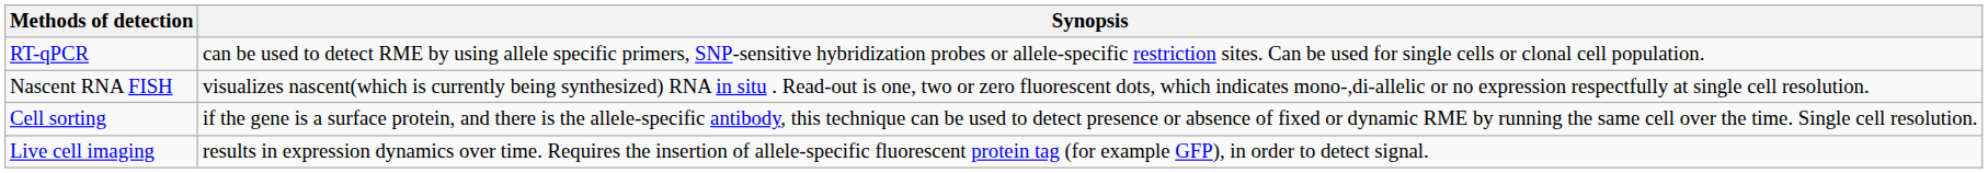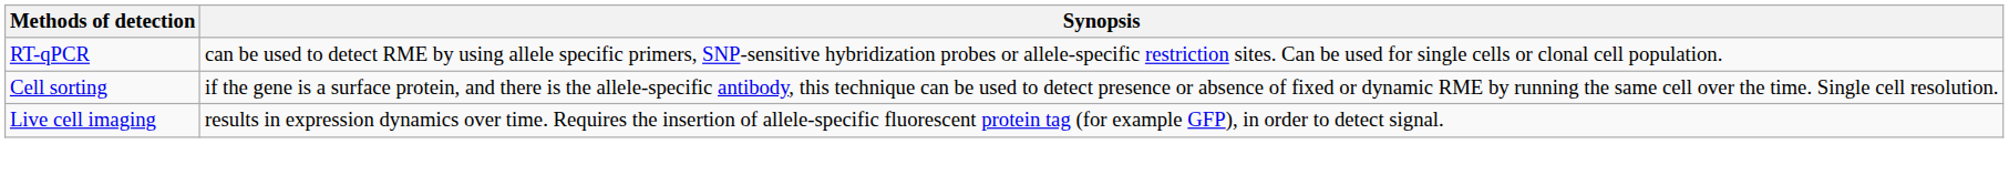 <table class="wikitable">
 <tr>
 <th>Methods of detection</th>
 <th>Synopsis</th>
 </tr>
 <tr>
 <td><a href='#'>RT-qPCR</a></td>
 <td>can be used to detect RME by using allele specific primers, <a href='#'>SNP</a>-sensitive hybridization probes or allele-specific <a href='#'>restriction</a> sites. Can be used for single cells or clonal cell population.</td>
 </tr>
 <tr>
-<td>Nascent RNA <a href='#'>FISH</a></td>
-<td>visualizes nascent(which is currently being synthesized) RNA <a href='#'>in situ</a> . Read-out is one, two or zero fluorescent dots, which indicates mono-,di-allelic or no expression respectfully at single cell resolution.</td>
-</tr>
-<tr>
 <td><a href='#'>Cell sorting</a></td>
 <td>if the gene is a surface protein, and there is the allele-specific <a href='#'>antibody</a>, this technique can be used to detect presence or absence of fixed or dynamic RME by running the same cell over the time. Single cell resolution.</td>
 </tr>
 <tr>
 <td><a href='#'>Live cell imaging</a></td>
 <td>results in expression dynamics over time.  Requires the insertion of allele-specific fluorescent <a href='#'>protein tag</a> (for example <a href='#'>GFP</a>), in order to detect signal.</td>
 </tr>
 </table>
